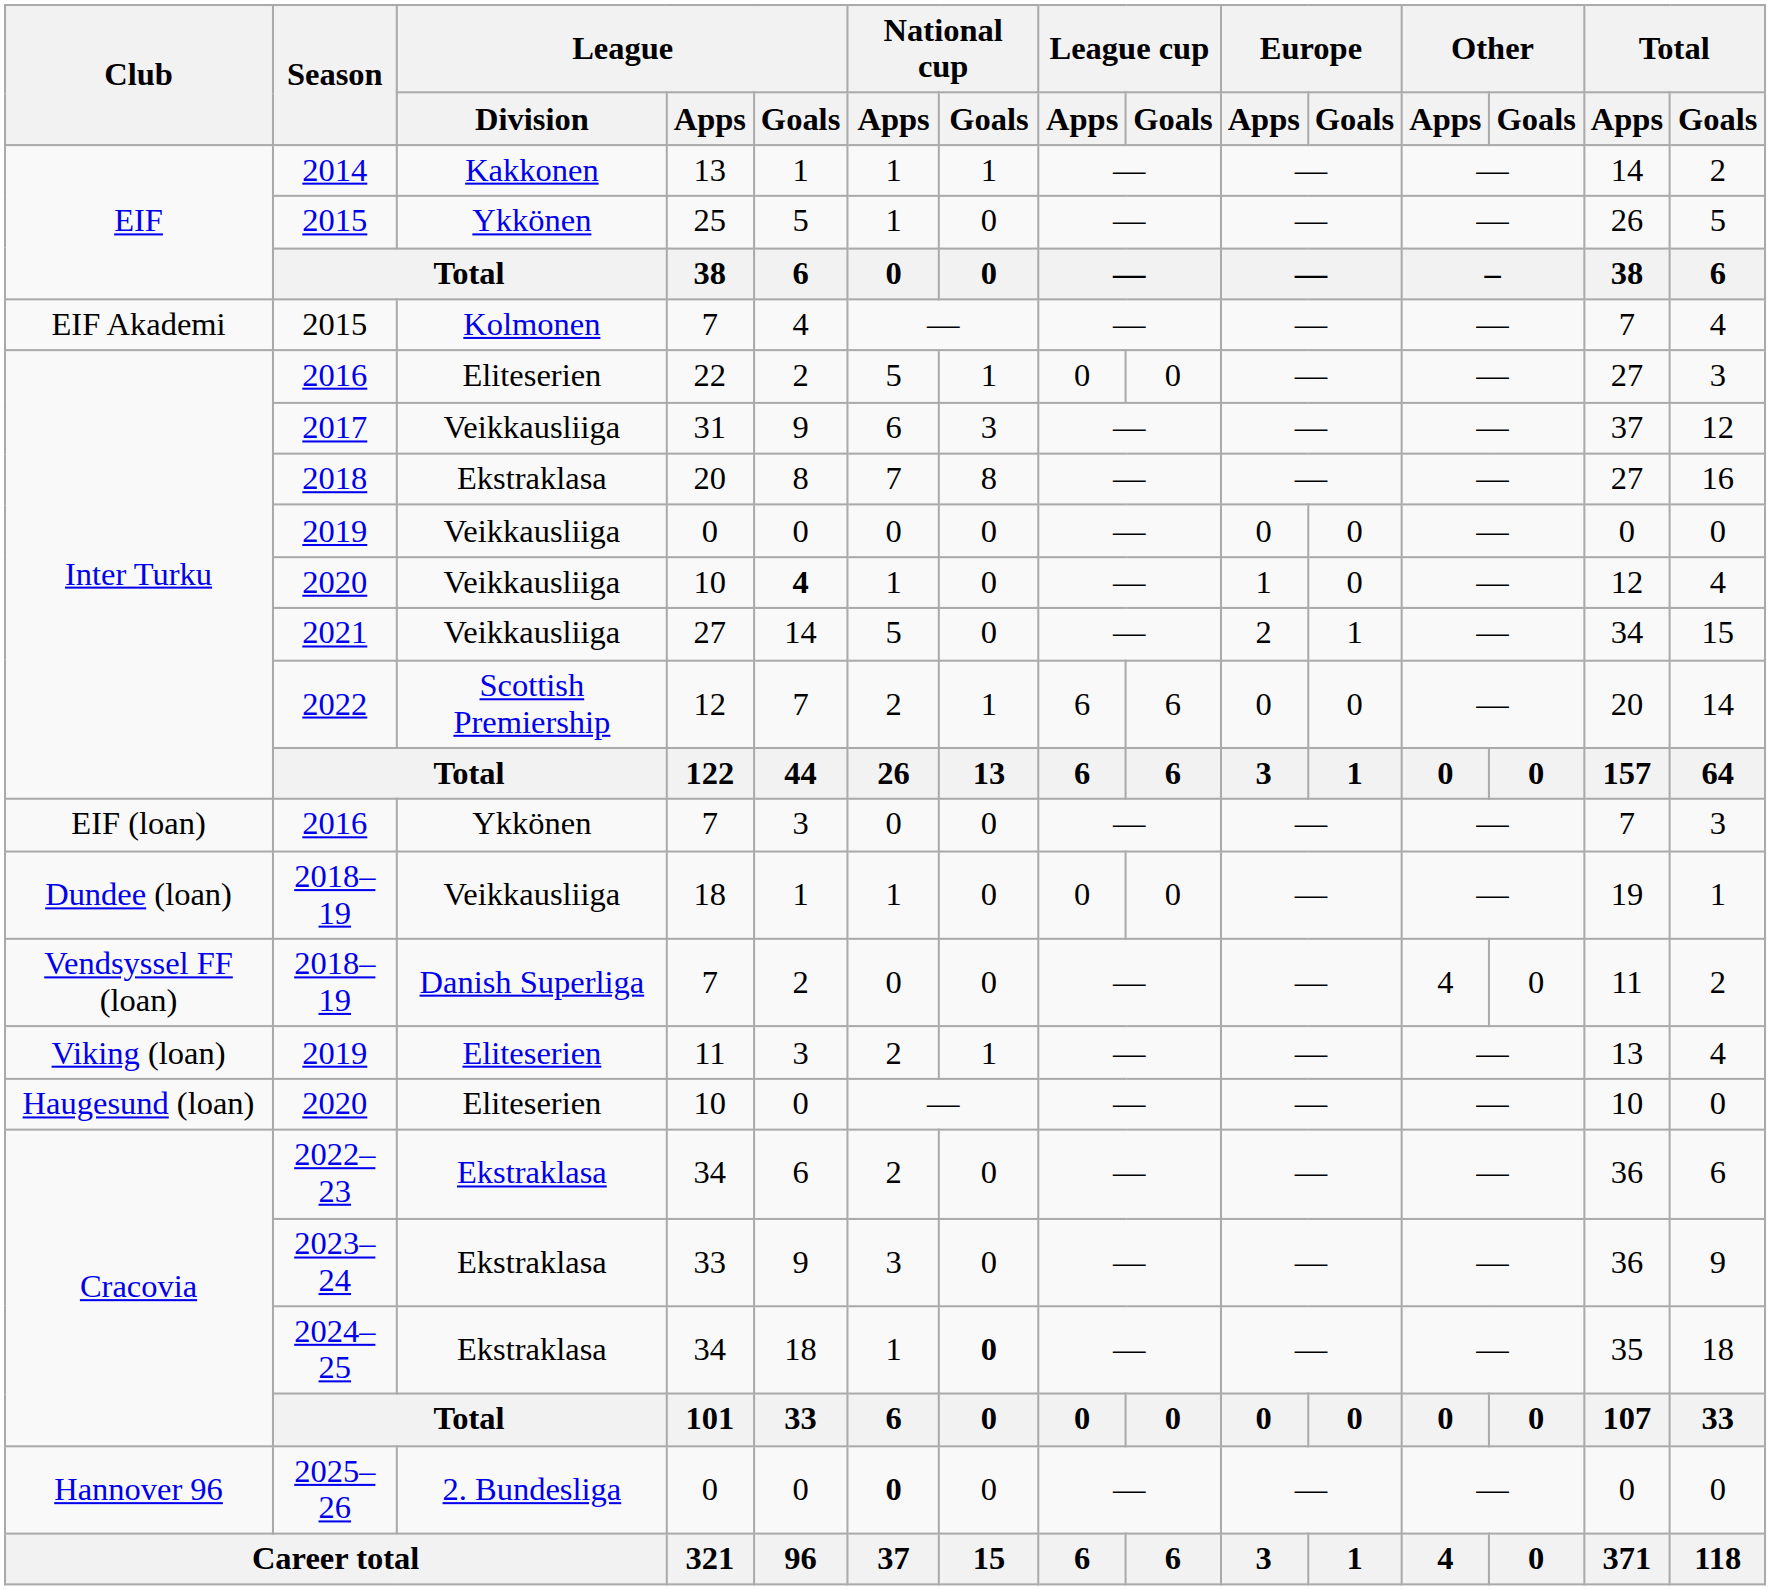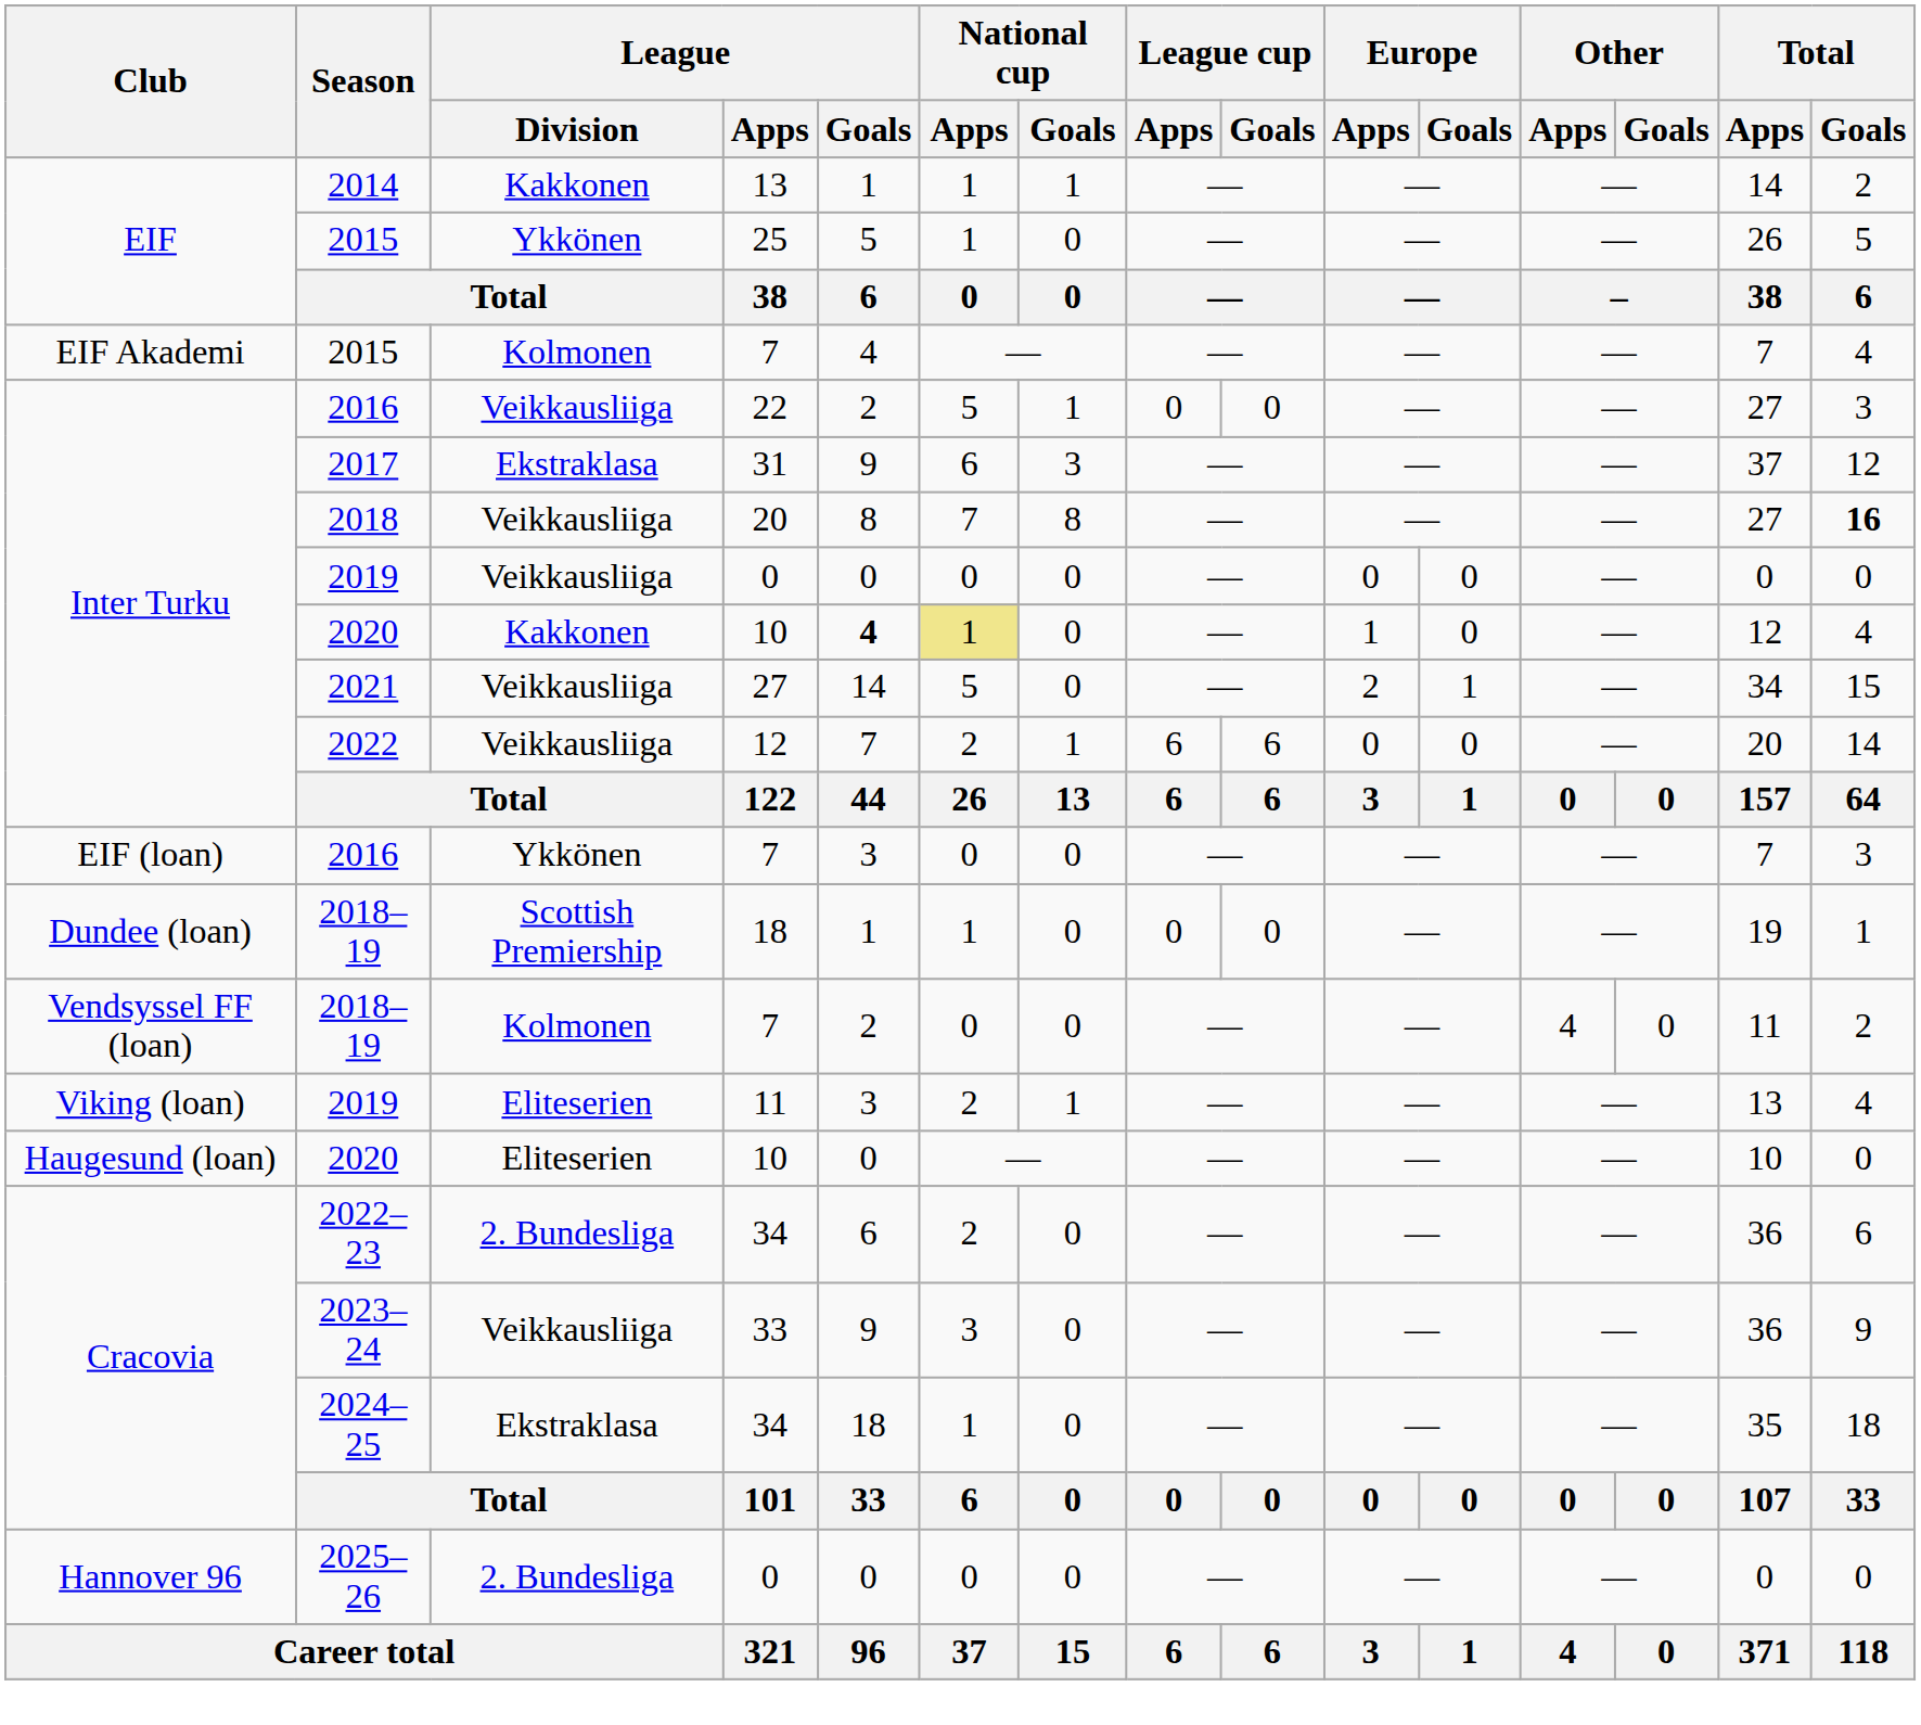 <table class="wikitable" style="text-align:center">
 <tr>
 <th rowspan="2">Club</th>
 <th rowspan="2">Season</th>
 <th colspan="3">League</th>
 <th colspan="2">National cup</th>
 <th colspan="2">League cup</th>
 <th colspan="2">Europe</th>
 <th colspan="2">Other</th>
 <th colspan="2">Total</th>
 </tr>
 <tr>
 <th>Division</th>
 <th>Apps</th>
 <th>Goals</th>
 <th>Apps</th>
 <th>Goals</th>
 <th>Apps</th>
 <th>Goals</th>
 <th>Apps</th>
 <th>Goals</th>
 <th>Apps</th>
 <th>Goals</th>
 <th>Apps</th>
 <th>Goals</th>
 </tr>
 <tr>
 <td rowspan="3"><a href='#'>EIF</a></td>
 <td><a href='#'>2014</a></td>
 <td><a href='#'>Kakkonen</a></td>
 <td>13</td>
 <td>1</td>
 <td>1</td>
 <td>1</td>
 <td colspan="2">—</td>
 <td colspan="2">—</td>
 <td colspan="2">—</td>
 <td>14</td>
 <td>2</td>
 </tr>
 <tr>
 <td><a href='#'>2015</a></td>
 <td><a href='#'>Ykkönen</a></td>
 <td>25</td>
 <td>5</td>
 <td>1</td>
 <td>0</td>
 <td colspan="2">—</td>
 <td colspan="2">—</td>
 <td colspan="2">—</td>
 <td>26</td>
 <td>5</td>
 </tr>
 <tr>
 <th colspan="2">Total</th>
 <th>38</th>
 <th>6</th>
 <th>0</th>
 <th>0</th>
 <th colspan="2">—</th>
 <th colspan="2">—</th>
 <th colspan=2>–</th>
 <th>38</th>
 <th>6</th>
 </tr>
 <tr>
 <td>EIF Akademi</td>
 <td>2015</td>
 <td><a href='#'>Kolmonen</a></td>
 <td>7</td>
 <td>4</td>
 <td colspan="2">—</td>
 <td colspan="2">—</td>
 <td colspan="2">—</td>
 <td colspan="2">—</td>
 <td>7</td>
 <td>4</td>
 </tr>
 <tr>
 <td rowspan="8"><a href='#'>Inter Turku</a></td>
 <td><a href='#'>2016</a></td>
-<td>Eliteserien</td>
+<td><a href='#'>Veikkausliiga</a></td>
 <td>22</td>
 <td>2</td>
 <td>5</td>
 <td>1</td>
 <td>0</td>
 <td>0</td>
 <td colspan="2">—</td>
 <td colspan="2">—</td>
 <td>27</td>
 <td>3</td>
 </tr>
 <tr>
 <td><a href='#'>2017</a></td>
-<td>Veikkausliiga</td>
+<td><a href='#'>Ekstraklasa</a></td>
 <td>31</td>
 <td>9</td>
 <td>6</td>
 <td>3</td>
 <td colspan="2">—</td>
 <td colspan="2">—</td>
 <td colspan="2">—</td>
 <td>37</td>
 <td>12</td>
 </tr>
 <tr>
 <td><a href='#'>2018</a></td>
-<td>Ekstraklasa</td>
+<td>Veikkausliiga</td>
 <td>20</td>
 <td>8</td>
 <td>7</td>
 <td>8</td>
 <td colspan="2">—</td>
 <td colspan="2">—</td>
 <td colspan="2">—</td>
 <td>27</td>
-<td>16</td>
+<td><strong>16</strong></td>
 </tr>
 <tr>
 <td><a href='#'>2019</a></td>
 <td>Veikkausliiga</td>
 <td>0</td>
 <td>0</td>
 <td>0</td>
 <td>0</td>
 <td colspan="2">—</td>
 <td>0</td>
 <td>0</td>
 <td colspan="2">—</td>
 <td>0</td>
 <td>0</td>
 </tr>
 <tr>
 <td><a href='#'>2020</a></td>
-<td>Veikkausliiga</td>
+<td><a href='#'>Kakkonen</a></td>
 <td>10</td>
 <td><strong>4</strong></td>
-<td>1</td>
+<td style="background: khaki;">1</td>
 <td>0</td>
 <td colspan="2">—</td>
 <td>1</td>
 <td>0</td>
 <td colspan="2">—</td>
 <td>12</td>
 <td>4</td>
 </tr>
 <tr>
 <td><a href='#'>2021</a></td>
 <td>Veikkausliiga</td>
 <td>27</td>
 <td>14</td>
 <td>5</td>
 <td>0</td>
 <td colspan="2">—</td>
 <td>2</td>
 <td>1</td>
 <td colspan="2">—</td>
 <td>34</td>
 <td>15</td>
 </tr>
 <tr>
 <td><a href='#'>2022</a></td>
-<td><a href='#'>Scottish Premiership</a></td>
+<td>Veikkausliiga</td>
 <td>12</td>
 <td>7</td>
 <td>2</td>
 <td>1</td>
 <td>6</td>
 <td>6</td>
 <td>0</td>
 <td>0</td>
 <td colspan="2">—</td>
 <td>20</td>
 <td>14</td>
 </tr>
 <tr>
 <th colspan="2">Total</th>
 <th>122</th>
 <th>44</th>
 <th>26</th>
 <th>13</th>
 <th>6</th>
 <th>6</th>
 <th>3</th>
 <th>1</th>
 <th>0</th>
 <th>0</th>
 <th>157</th>
 <th>64</th>
 </tr>
 <tr>
 <td>EIF (loan)</td>
 <td><a href='#'>2016</a></td>
 <td>Ykkönen</td>
 <td>7</td>
 <td>3</td>
 <td>0</td>
 <td>0</td>
 <td colspan="2">—</td>
 <td colspan="2">—</td>
 <td colspan="2">—</td>
 <td>7</td>
 <td>3</td>
 </tr>
 <tr>
 <td><a href='#'>Dundee</a> (loan)</td>
 <td><a href='#'>2018–19</a></td>
-<td>Veikkausliiga</td>
+<td><a href='#'>Scottish Premiership</a></td>
 <td>18</td>
 <td>1</td>
 <td>1</td>
 <td>0</td>
 <td>0</td>
 <td>0</td>
 <td colspan="2">—</td>
 <td colspan="2">—</td>
 <td>19</td>
 <td>1</td>
 </tr>
 <tr>
 <td><a href='#'>Vendsyssel FF</a> (loan)</td>
 <td><a href='#'>2018–19</a></td>
-<td><a href='#'>Danish Superliga</a></td>
+<td><a href='#'>Kolmonen</a></td>
 <td>7</td>
 <td>2</td>
 <td>0</td>
 <td>0</td>
 <td colspan="2">—</td>
 <td colspan="2">—</td>
 <td>4</td>
 <td>0</td>
 <td>11</td>
 <td>2</td>
 </tr>
 <tr>
 <td><a href='#'>Viking</a> (loan)</td>
 <td><a href='#'>2019</a></td>
 <td><a href='#'>Eliteserien</a></td>
 <td>11</td>
 <td>3</td>
 <td>2</td>
 <td>1</td>
 <td colspan="2">—</td>
 <td colspan="2">—</td>
 <td colspan="2">—</td>
 <td>13</td>
 <td>4</td>
 </tr>
 <tr>
 <td><a href='#'>Haugesund</a> (loan)</td>
 <td><a href='#'>2020</a></td>
 <td>Eliteserien</td>
 <td>10</td>
 <td>0</td>
 <td colspan="2">—</td>
 <td colspan="2">—</td>
 <td colspan="2">—</td>
 <td colspan="2">—</td>
 <td>10</td>
 <td>0</td>
 </tr>
 <tr>
 <td rowspan="4"><a href='#'>Cracovia</a></td>
 <td><a href='#'>2022–23</a></td>
-<td><a href='#'>Ekstraklasa</a></td>
+<td><a href='#'>2. Bundesliga</a></td>
 <td>34</td>
 <td>6</td>
 <td>2</td>
 <td>0</td>
 <td colspan="2">—</td>
 <td colspan="2">—</td>
 <td colspan="2">—</td>
 <td>36</td>
 <td>6</td>
 </tr>
 <tr>
 <td><a href='#'>2023–24</a></td>
-<td>Ekstraklasa</td>
+<td>Veikkausliiga</td>
 <td>33</td>
 <td>9</td>
 <td>3</td>
 <td>0</td>
 <td colspan="2">—</td>
 <td colspan="2">—</td>
 <td colspan="2">—</td>
 <td>36</td>
 <td>9</td>
 </tr>
 <tr>
 <td><a href='#'>2024–25</a></td>
 <td>Ekstraklasa</td>
 <td>34</td>
 <td>18</td>
 <td>1</td>
-<td><strong>0</strong></td>
+<td>0</td>
 <td colspan="2">—</td>
 <td colspan="2">—</td>
 <td colspan="2">—</td>
 <td>35</td>
 <td>18</td>
 </tr>
 <tr>
 <th colspan="2">Total</th>
 <th>101</th>
 <th>33</th>
 <th>6</th>
 <th>0</th>
 <th>0</th>
 <th>0</th>
 <th>0</th>
 <th>0</th>
 <th>0</th>
 <th>0</th>
 <th>107</th>
 <th>33</th>
 </tr>
 <tr>
 <td><a href='#'>Hannover 96</a></td>
 <td><a href='#'>2025–26</a></td>
 <td><a href='#'>2. Bundesliga</a></td>
 <td>0</td>
 <td>0</td>
-<td><strong>0</strong></td>
+<td>0</td>
 <td>0</td>
 <td colspan="2">—</td>
 <td colspan="2">—</td>
 <td colspan="2">—</td>
 <td>0</td>
 <td>0</td>
 </tr>
 <tr>
 <th colspan="3">Career total</th>
 <th>321</th>
 <th>96</th>
 <th>37</th>
 <th>15</th>
 <th>6</th>
 <th>6</th>
 <th>3</th>
 <th>1</th>
 <th>4</th>
 <th>0</th>
 <th>371</th>
 <th>118</th>
 </tr>
 </table>
